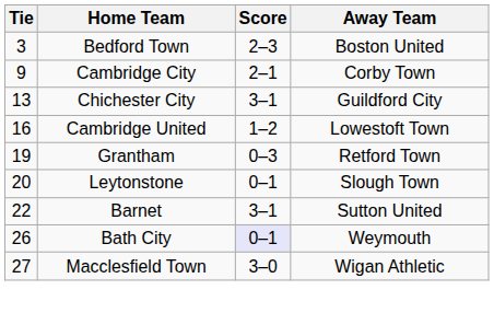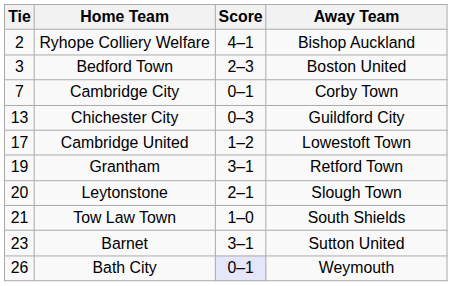 <table class="wikitable" style="text-align:center;">
 <tr>
 <th width=20>Tie</th>
 <th width=175>Home Team</th>
 <th width=20>Score</th>
 <th width=175>Away Team</th>
 </tr>
 <tr>
+<td>2</td>
+<td>Ryhope Colliery Welfare</td>
+<td>4–1</td>
+<td>Bishop Auckland</td>
+</tr>
+<tr>
 <td>3</td>
 <td>Bedford Town</td>
 <td>2–3</td>
 <td>Boston United</td>
 </tr>
 <tr>
-<td>9</td>
+<td>7</td>
 <td>Cambridge City</td>
-<td>2–1</td>
+<td>0–1</td>
 <td>Corby Town</td>
 </tr>
 <tr>
 <td>13</td>
 <td>Chichester City</td>
-<td>3–1</td>
+<td>0–3</td>
 <td>Guildford City</td>
 </tr>
 <tr>
-<td>16</td>
+<td>17</td>
 <td>Cambridge United</td>
 <td>1–2</td>
 <td>Lowestoft Town</td>
 </tr>
 <tr>
 <td>19</td>
 <td>Grantham</td>
-<td>0–3</td>
+<td>3–1</td>
 <td>Retford Town</td>
 </tr>
 <tr>
 <td>20</td>
 <td>Leytonstone</td>
-<td>0–1</td>
+<td>2–1</td>
 <td>Slough Town</td>
 </tr>
 <tr>
-<td>22</td>
+<td>21</td>
+<td>Tow Law Town</td>
+<td>1–0</td>
+<td>South Shields</td>
+</tr>
+<tr>
+<td>23</td>
 <td>Barnet</td>
 <td>3–1</td>
 <td>Sutton United</td>
 </tr>
 <tr>
 <td>26</td>
 <td>Bath City</td>
 <td style="background: lavender;">0–1</td>
 <td>Weymouth</td>
 </tr>
-<tr>
-<td>27</td>
-<td>Macclesfield Town</td>
-<td>3–0</td>
-<td>Wigan Athletic</td>
-</tr>
 </table>
